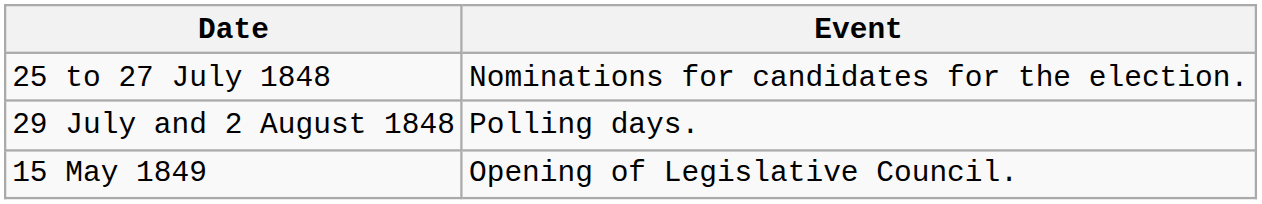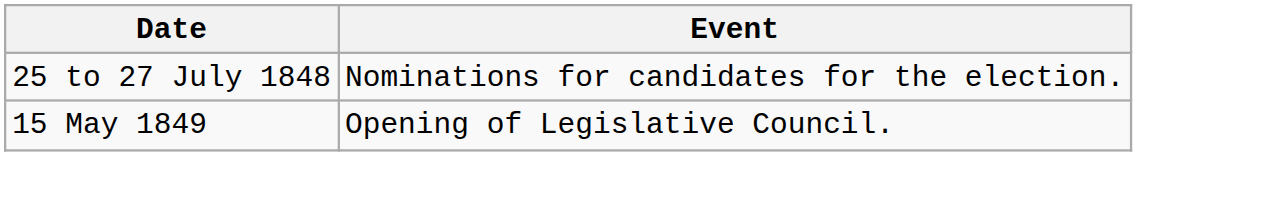 <table class="wikitable">
 <tr>
 <th>Date</th>
 <th>Event</th>
 </tr>
 <tr>
 <td>25 to 27 July 1848</td>
 <td>Nominations for candidates for the election.</td>
 </tr>
 <tr>
-<td>29 July and 2 August 1848</td>
-<td>Polling days.</td>
-</tr>
-<tr>
 <td>15 May 1849</td>
 <td>Opening of Legislative Council.</td>
 </tr>
 </table>
